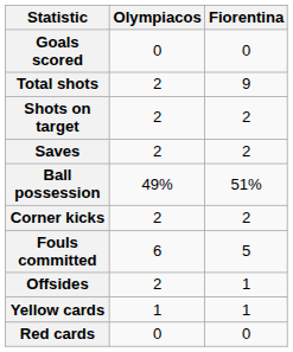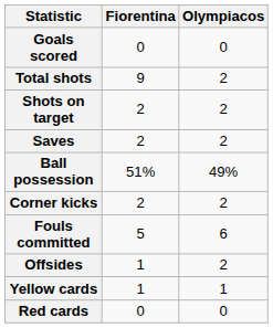 <table class="wikitable plainrowheaders" style="text-align:center">
 <tr>
 <th scope="col" style="width:100px">Statistic</th>
+<th scope="col" style="width:70px">Fiorentina</th>
 <th scope="col" style="width:70px">Olympiacos</th>
-<th scope="col" style="width:70px">Fiorentina</th>
 </tr>
 <tr>
 <th scope=row>Goals scored</th>
 <td>0</td>
 <td>0</td>
 </tr>
 <tr>
 <th scope=row>Total shots</th>
+<td>9</td>
 <td>2</td>
-<td>9</td>
 </tr>
 <tr>
 <th scope=row>Shots on target</th>
 <td>2</td>
 <td>2</td>
 </tr>
 <tr>
 <th scope=row>Saves</th>
 <td>2</td>
 <td>2</td>
 </tr>
 <tr>
 <th scope=row>Ball possession</th>
+<td>51%</td>
 <td>49%</td>
-<td>51%</td>
 </tr>
 <tr>
 <th scope=row>Corner kicks</th>
 <td>2</td>
 <td>2</td>
 </tr>
 <tr>
 <th scope=row>Fouls committed</th>
+<td>5</td>
 <td>6</td>
-<td>5</td>
 </tr>
 <tr>
 <th scope=row>Offsides</th>
+<td>1</td>
 <td>2</td>
-<td>1</td>
 </tr>
 <tr>
 <th scope=row>Yellow cards</th>
 <td>1</td>
 <td>1</td>
 </tr>
 <tr>
 <th scope=row>Red cards</th>
 <td>0</td>
 <td>0</td>
 </tr>
 </table>
